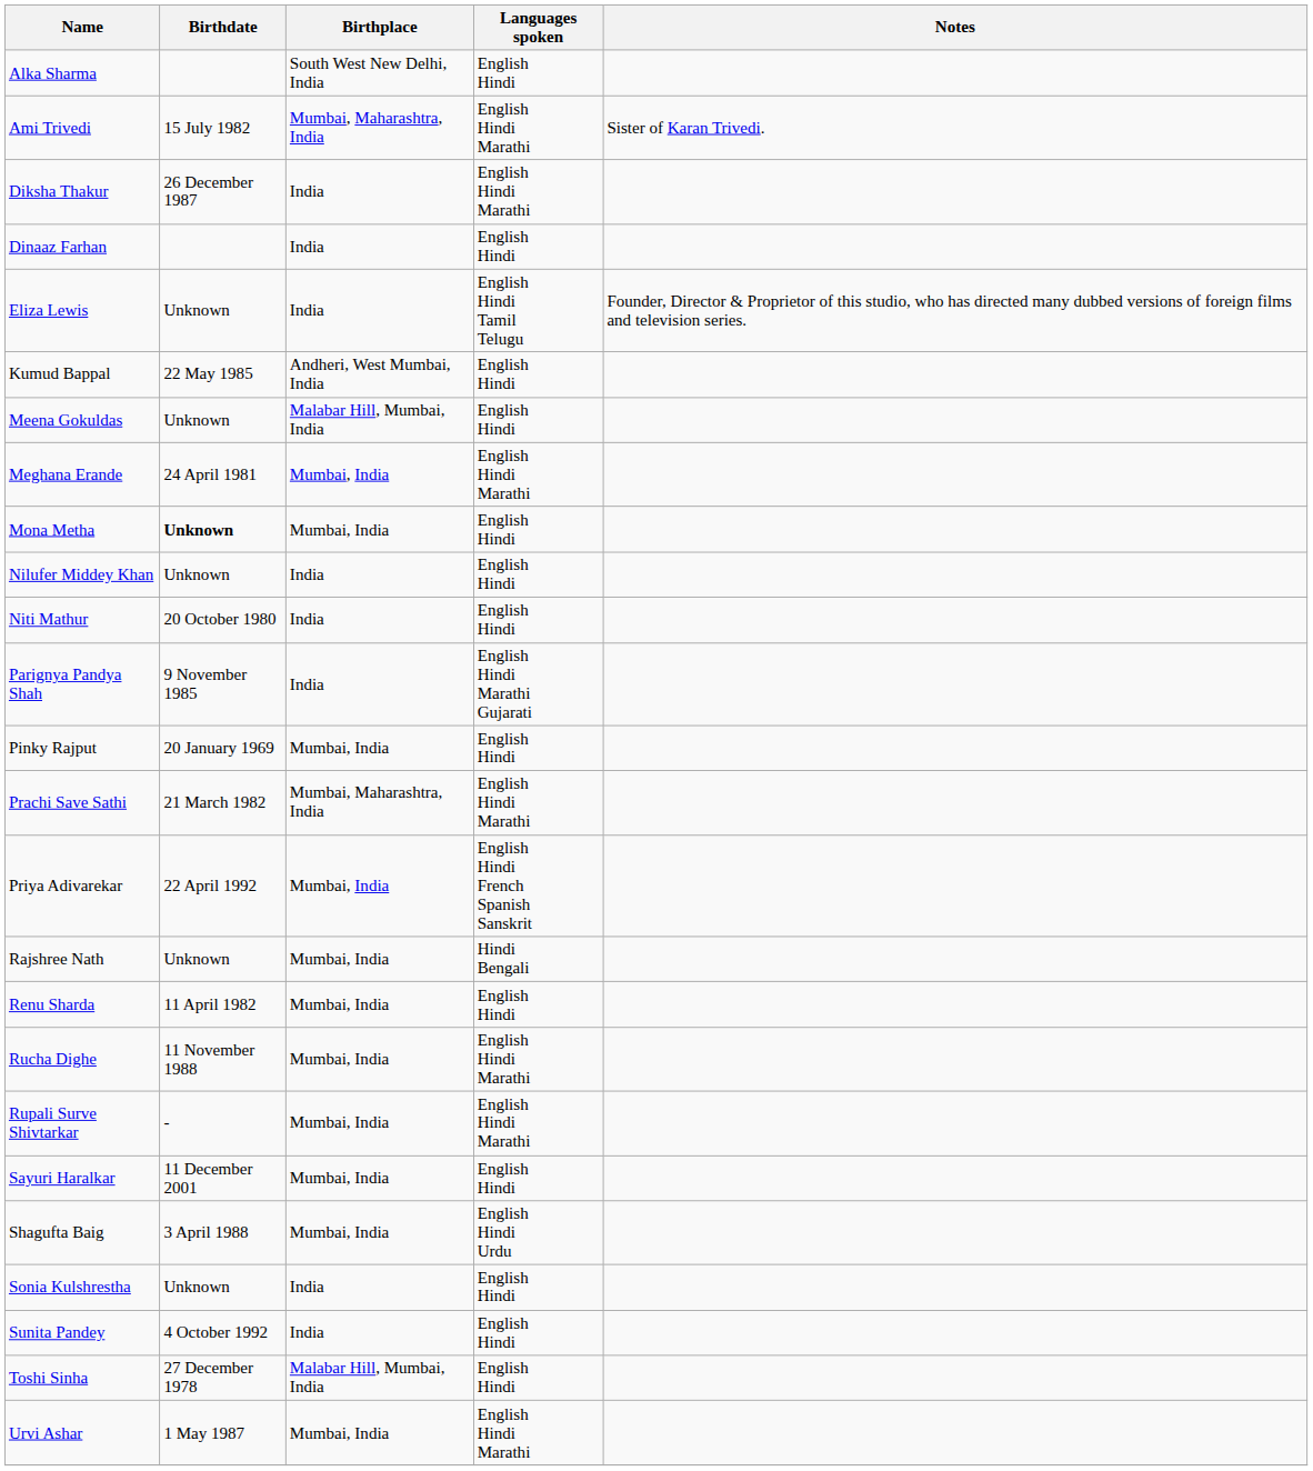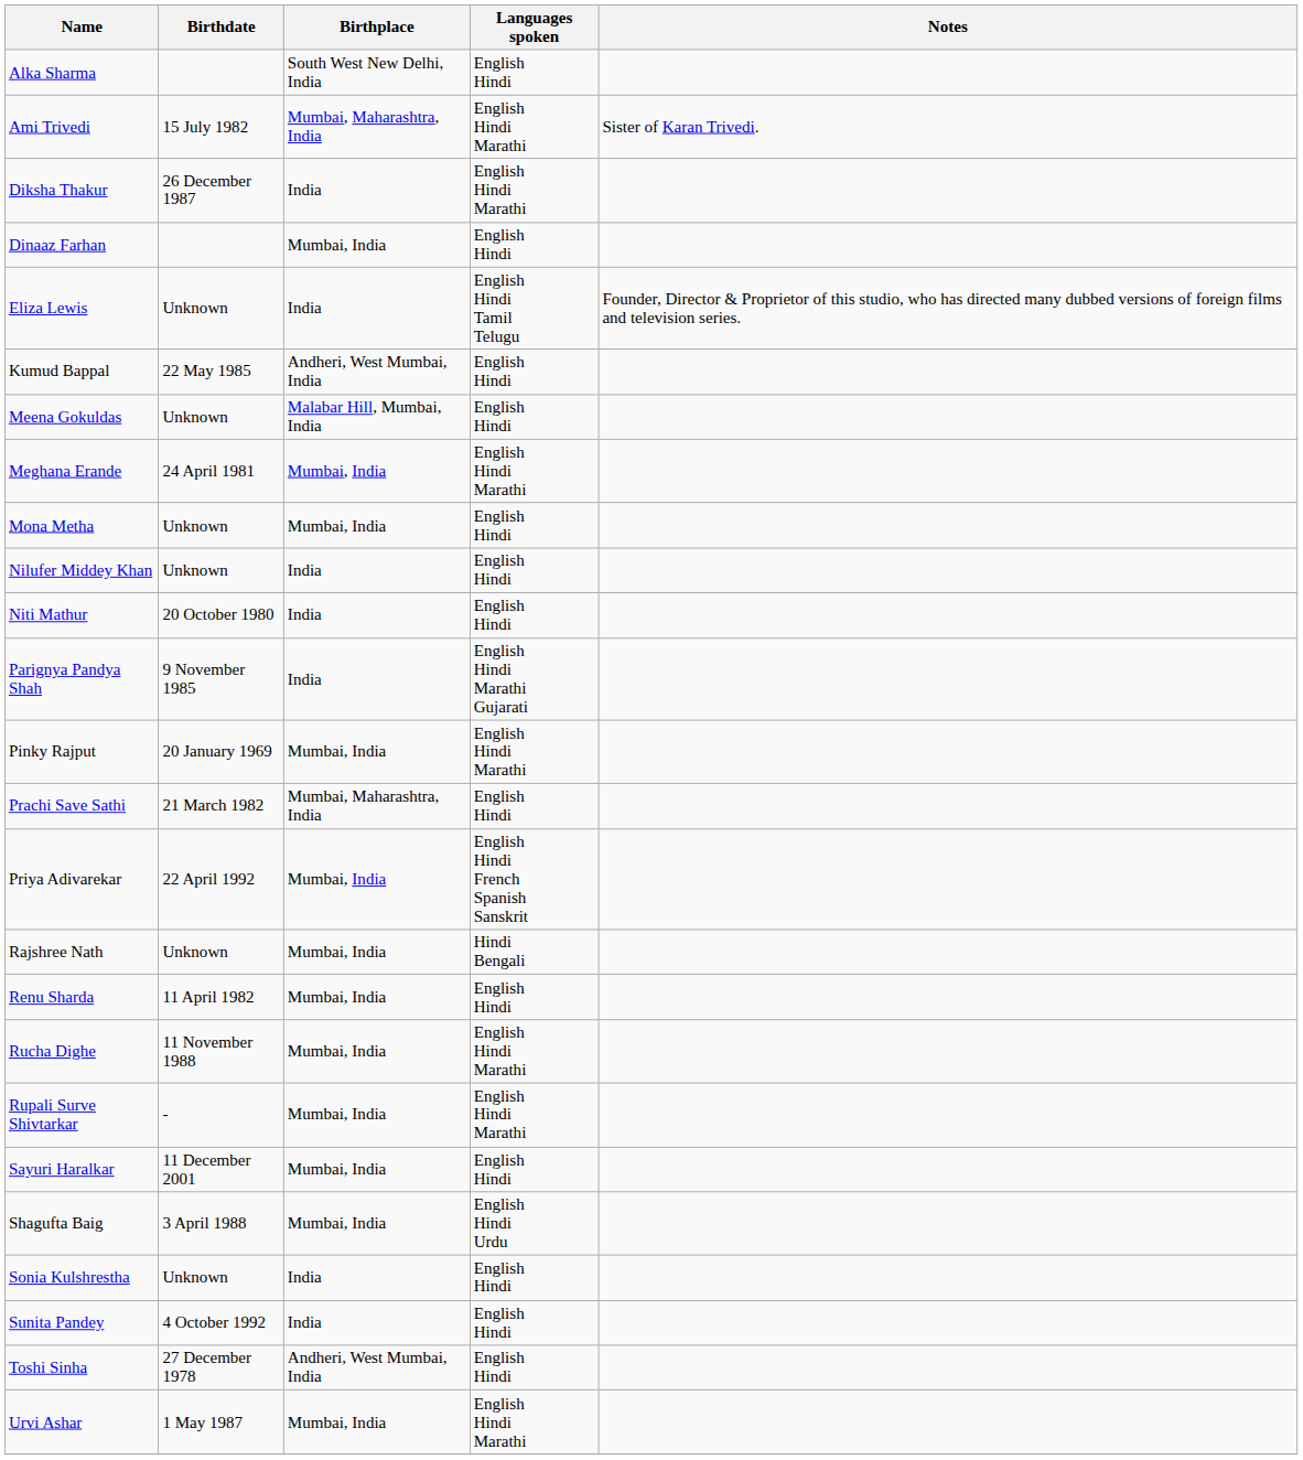 <table class="wikitable collapsible collapsed">
 <tr>
 <th>Name</th>
 <th>Birthdate</th>
 <th>Birthplace</th>
 <th>Languages spoken</th>
 <th>Notes</th>
 </tr>
 <tr>
 <td><a href='#'>Alka Sharma</a></td>
 <td></td>
 <td>South West New Delhi, India</td>
 <td>English <br> Hindi</td>
 <td></td>
 </tr>
 <tr>
 <td><a href='#'>Ami Trivedi</a></td>
 <td>15 July 1982</td>
 <td><a href='#'>Mumbai</a>, <a href='#'>Maharashtra</a>, <a href='#'>India</a></td>
 <td>English <br> Hindi <br> Marathi</td>
 <td>Sister of <a href='#'>Karan Trivedi</a>.</td>
 </tr>
 <tr>
 <td><a href='#'>Diksha Thakur</a></td>
 <td>26 December 1987</td>
 <td>India</td>
 <td>English <br> Hindi <br> Marathi</td>
 <td></td>
 </tr>
 <tr>
 <td><a href='#'>Dinaaz Farhan</a></td>
 <td></td>
-<td>India</td>
+<td>Mumbai, India</td>
 <td>English <br> Hindi</td>
 <td></td>
 </tr>
 <tr>
 <td><a href='#'>Eliza Lewis</a></td>
 <td>Unknown</td>
 <td>India</td>
 <td>English <br> Hindi <br> Tamil <br> Telugu</td>
 <td>Founder, Director & Proprietor of this studio, who has directed many dubbed versions of foreign films and television series.</td>
 </tr>
 <tr>
 <td>Kumud Bappal</td>
 <td>22 May 1985</td>
 <td>Andheri, West Mumbai, India</td>
 <td>English <br> Hindi</td>
 <td></td>
 </tr>
 <tr>
 <td><a href='#'>Meena Gokuldas</a></td>
 <td>Unknown</td>
 <td><a href='#'>Malabar Hill</a>, Mumbai, India</td>
 <td>English <br> Hindi</td>
 <td></td>
 </tr>
 <tr>
 <td><a href='#'>Meghana Erande</a></td>
 <td>24 April 1981</td>
 <td><a href='#'>Mumbai</a>, <a href='#'>India</a></td>
 <td>English <br> Hindi <br> Marathi</td>
 <td></td>
 </tr>
 <tr>
 <td><a href='#'>Mona Metha</a></td>
-<td><strong>Unknown</strong></td>
+<td>Unknown</td>
 <td>Mumbai, India</td>
 <td>English <br> Hindi</td>
 <td></td>
 </tr>
 <tr>
 <td><a href='#'>Nilufer Middey Khan</a></td>
 <td>Unknown</td>
 <td>India</td>
 <td>English <br> Hindi</td>
 <td></td>
 </tr>
 <tr>
 <td><a href='#'>Niti Mathur</a></td>
 <td>20 October 1980</td>
 <td>India</td>
 <td>English <br> Hindi</td>
 <td></td>
 </tr>
 <tr>
 <td><a href='#'>Parignya Pandya Shah</a></td>
 <td>9 November 1985</td>
 <td>India</td>
 <td>English <br> Hindi <br> Marathi <br> Gujarati</td>
 <td></td>
 </tr>
 <tr>
 <td>Pinky Rajput</td>
 <td>20 January 1969</td>
 <td>Mumbai, India</td>
-<td>English <br> Hindi</td>
+<td>English <br> Hindi <br> Marathi</td>
 <td></td>
 </tr>
 <tr>
 <td><a href='#'>Prachi Save Sathi</a></td>
 <td>21 March 1982</td>
 <td>Mumbai, Maharashtra, India</td>
-<td>English <br> Hindi <br> Marathi</td>
+<td>English <br> Hindi</td>
 <td></td>
 </tr>
 <tr>
 <td>Priya Adivarekar</td>
 <td>22 April 1992</td>
 <td>Mumbai, <a href='#'>India</a></td>
 <td>English <br> Hindi <br> French <br> Spanish <br> Sanskrit</td>
 <td></td>
 </tr>
 <tr>
 <td>Rajshree Nath</td>
 <td>Unknown</td>
 <td>Mumbai, India</td>
 <td>Hindi <br> Bengali</td>
 <td></td>
 </tr>
 <tr>
 <td><a href='#'>Renu Sharda</a></td>
 <td>11 April 1982</td>
 <td>Mumbai, India</td>
 <td>English <br> Hindi</td>
 <td></td>
 </tr>
 <tr>
 <td><a href='#'>Rucha Dighe</a></td>
 <td>11 November 1988</td>
 <td>Mumbai, India</td>
 <td>English <br> Hindi <br> Marathi</td>
 <td></td>
 </tr>
 <tr>
 <td><a href='#'>Rupali Surve Shivtarkar</a></td>
 <td>-</td>
 <td>Mumbai, India</td>
 <td>English <br> Hindi <br> Marathi</td>
 <td></td>
 </tr>
 <tr>
 <td><a href='#'>Sayuri Haralkar</a></td>
 <td>11 December 2001</td>
 <td>Mumbai, India</td>
 <td>English <br> Hindi</td>
 <td></td>
 </tr>
 <tr>
 <td>Shagufta Baig</td>
 <td>3 April 1988</td>
 <td>Mumbai, India</td>
 <td>English <br> Hindi <br> Urdu</td>
 <td></td>
 </tr>
 <tr>
 <td><a href='#'>Sonia Kulshrestha</a></td>
 <td>Unknown</td>
 <td>India</td>
 <td>English <br> Hindi</td>
 <td></td>
 </tr>
 <tr>
 <td><a href='#'>Sunita Pandey</a></td>
 <td>4 October 1992</td>
 <td>India</td>
 <td>English <br> Hindi</td>
 <td></td>
 </tr>
 <tr>
 <td><a href='#'>Toshi Sinha</a></td>
 <td>27 December 1978</td>
-<td><a href='#'>Malabar Hill</a>, Mumbai, India</td>
+<td>Andheri, West Mumbai, India</td>
 <td>English <br> Hindi</td>
 <td></td>
 </tr>
 <tr>
 <td><a href='#'>Urvi Ashar</a></td>
 <td>1 May 1987</td>
 <td>Mumbai, India</td>
 <td>English <br> Hindi <br> Marathi</td>
 <td></td>
 </tr>
 <tr>
 </tr>
 </table>
